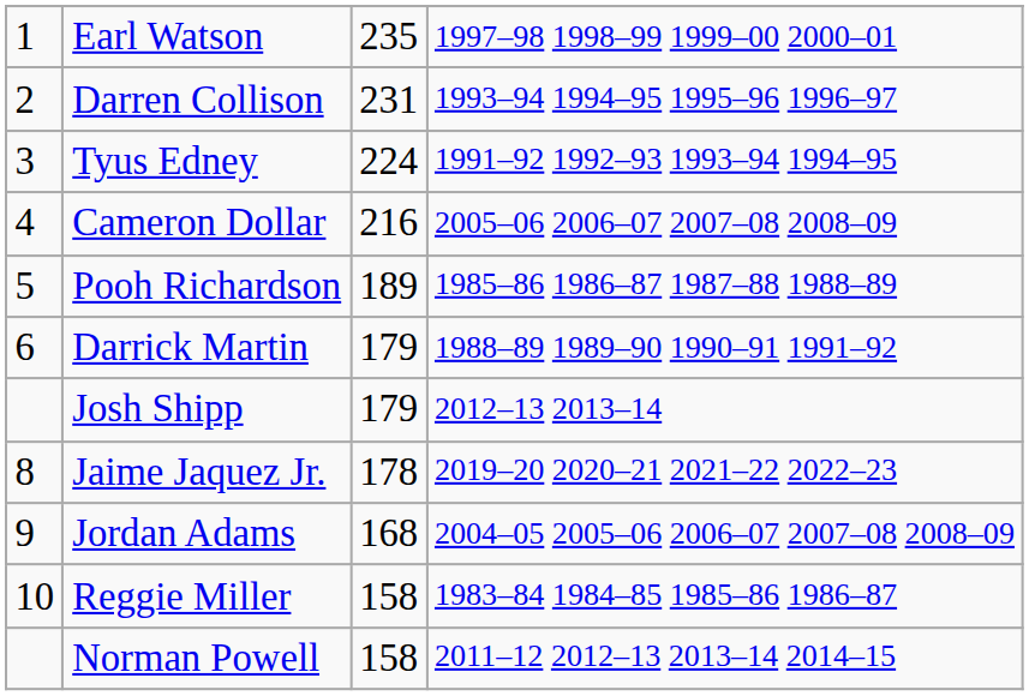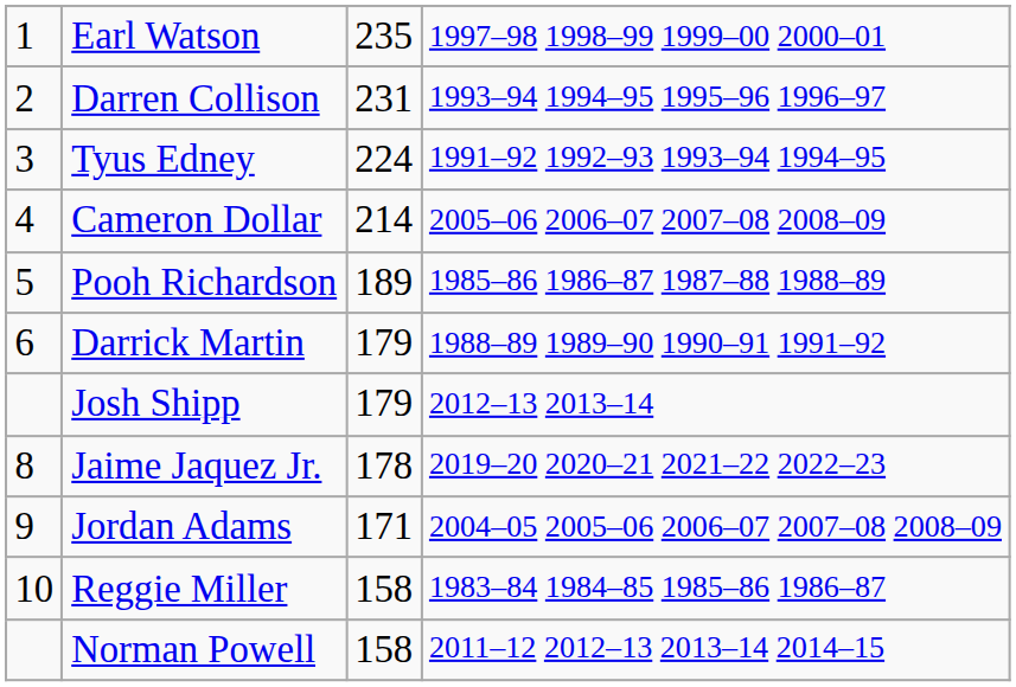 <table class="wikitable">
 <tr>
 </tr>
 <tr>
 <td>1</td>
 <td><a href='#'>Earl Watson</a></td>
 <td>235</td>
 <td style="font-size:80%;"><a href='#'>1997–98</a> <a href='#'>1998–99</a> <a href='#'>1999–00</a> <a href='#'>2000–01</a></td>
 </tr>
 <tr>
 <td>2</td>
 <td><a href='#'>Darren Collison</a></td>
 <td>231</td>
 <td style="font-size:80%;"><a href='#'>1993–94</a> <a href='#'>1994–95</a> <a href='#'>1995–96</a> <a href='#'>1996–97</a></td>
 </tr>
 <tr>
 <td>3</td>
 <td><a href='#'>Tyus Edney</a></td>
 <td>224</td>
 <td style="font-size:80%;"><a href='#'>1991–92</a> <a href='#'>1992–93</a> <a href='#'>1993–94</a> <a href='#'>1994–95</a></td>
 </tr>
 <tr>
 <td>4</td>
 <td><a href='#'>Cameron Dollar</a></td>
-<td>216</td>
+<td>214</td>
 <td style="font-size:80%;"><a href='#'>2005–06</a> <a href='#'>2006–07</a> <a href='#'>2007–08</a> <a href='#'>2008–09</a></td>
 </tr>
 <tr>
 <td>5</td>
 <td><a href='#'>Pooh Richardson</a></td>
 <td>189</td>
 <td style="font-size:80%;"><a href='#'>1985–86</a> <a href='#'>1986–87</a> <a href='#'>1987–88</a> <a href='#'>1988–89</a></td>
 </tr>
 <tr>
 <td>6</td>
 <td><a href='#'>Darrick Martin</a></td>
 <td>179</td>
 <td style="font-size:80%;"><a href='#'>1988–89</a> <a href='#'>1989–90</a> <a href='#'>1990–91</a> <a href='#'>1991–92</a></td>
 </tr>
 <tr>
 <td></td>
 <td><a href='#'>Josh Shipp</a></td>
 <td>179</td>
 <td style="font-size:80%;"><a href='#'>2012–13</a> <a href='#'>2013–14</a></td>
 </tr>
 <tr>
 <td>8</td>
 <td><a href='#'>Jaime Jaquez Jr.</a></td>
 <td>178</td>
 <td style="font-size:80%;"><a href='#'>2019–20</a> <a href='#'>2020–21</a> <a href='#'>2021–22</a> <a href='#'>2022–23</a></td>
 </tr>
 <tr>
 <td>9</td>
 <td><a href='#'>Jordan Adams</a></td>
-<td>168</td>
+<td>171</td>
 <td style="font-size:80%;"><a href='#'>2004–05</a> <a href='#'>2005–06</a> <a href='#'>2006–07</a> <a href='#'>2007–08</a> <a href='#'>2008–09</a></td>
 </tr>
 <tr>
 <td>10</td>
 <td><a href='#'>Reggie Miller</a></td>
 <td>158</td>
 <td style="font-size:80%;"><a href='#'>1983–84</a> <a href='#'>1984–85</a> <a href='#'>1985–86</a> <a href='#'>1986–87</a></td>
 </tr>
 <tr>
 <td></td>
 <td><a href='#'>Norman Powell</a></td>
 <td>158</td>
 <td style="font-size:80%;"><a href='#'>2011–12</a> <a href='#'>2012–13</a> <a href='#'>2013–14</a> <a href='#'>2014–15</a></td>
 </tr>
 </table>
